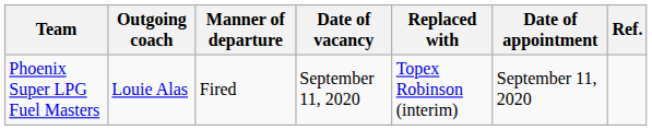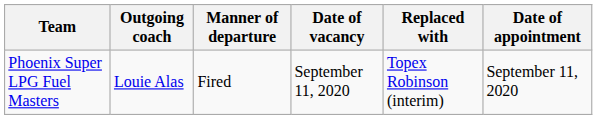 <table class="wikitable sortable" style="font-size:90%; width:85%">
 <tr>
 <th>Team</th>
 <th>Outgoing coach</th>
 <th>Manner of departure</th>
 <th>Date of vacancy</th>
 <th>Replaced with</th>
 <th>Date of appointment</th>
-<th>Ref.</th>
 </tr>
 <tr>
 <td><a href='#'>Phoenix Super LPG Fuel Masters</a></td>
 <td><a href='#'>Louie Alas</a></td>
 <td>Fired</td>
 <td>September 11, 2020</td>
 <td><a href='#'>Topex Robinson</a> (interim)</td>
 <td>September 11, 2020</td>
-<td></td>
 </tr>
 </table>
